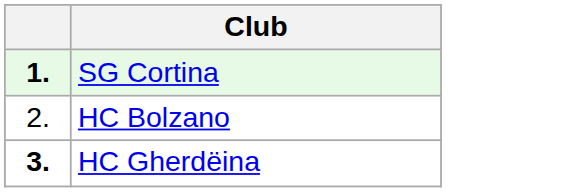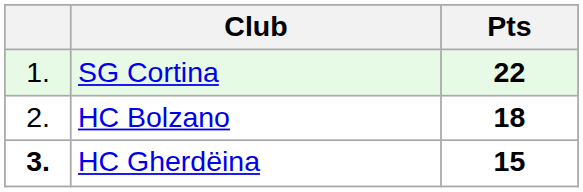 <table class="wikitable">
 <tr>
 <th width="30"></th>
 <th width="200">Club</th>
+<th width="70">Pts</th>
 </tr>
 <tr bgcolor="#e6fae6" align="center">
-<td><strong>1.</strong></td>
+<td>1.</td>
 <td align="left"><a href='#'>SG Cortina</a></td>
+<td><strong>22</strong></td>
 </tr>
 <tr bgcolor="#FFFFFF" align="center">
 <td>2.</td>
 <td align="left"><a href='#'>HC Bolzano</a></td>
+<td><strong>18</strong></td>
 </tr>
 <tr bgcolor="#FFFFFF" align="center">
 <td><strong>3.</strong></td>
 <td align="left"><a href='#'>HC Gherdëina</a></td>
+<td><strong>15</strong></td>
 </tr>
 </table>
